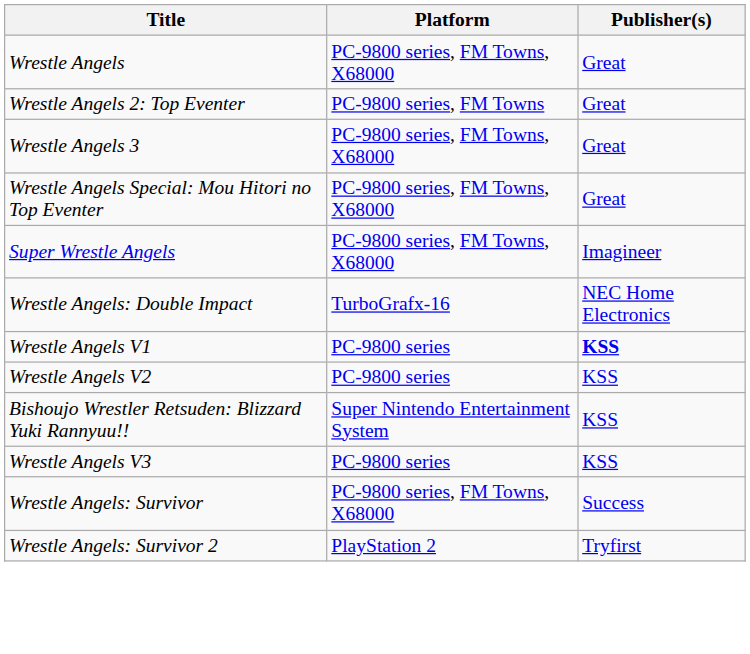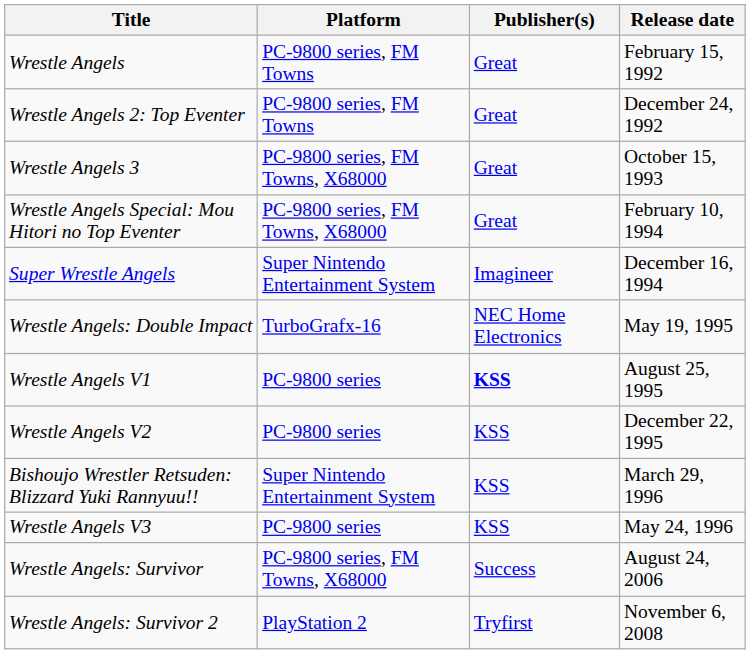 <table class="wikitable">
 <tr>
 <th>Title</th>
 <th>Platform</th>
 <th>Publisher(s)</th>
+<th>Release date</th>
 </tr>
 <tr>
 <td><em>Wrestle Angels</em></td>
-<td><a href='#'>PC-9800 series</a>, <a href='#'>FM Towns</a>, <a href='#'>X68000</a></td>
+<td><a href='#'>PC-9800 series</a>, <a href='#'>FM Towns</a></td>
 <td><a href='#'>Great</a></td>
+<td>February 15, 1992</td>
 </tr>
 <tr>
 <td><em>Wrestle Angels 2: Top Eventer</em></td>
 <td><a href='#'>PC-9800 series</a>, <a href='#'>FM Towns</a></td>
 <td><a href='#'>Great</a></td>
+<td>December 24, 1992</td>
 </tr>
 <tr>
 <td><em>Wrestle Angels 3</em></td>
 <td><a href='#'>PC-9800 series</a>, <a href='#'>FM Towns</a>, <a href='#'>X68000</a></td>
 <td><a href='#'>Great</a></td>
+<td>October 15, 1993</td>
 </tr>
 <tr>
 <td><em>Wrestle Angels Special: Mou Hitori no Top Eventer</em></td>
 <td><a href='#'>PC-9800 series</a>, <a href='#'>FM Towns</a>, <a href='#'>X68000</a></td>
 <td><a href='#'>Great</a></td>
+<td>February 10, 1994</td>
 </tr>
 <tr>
 <td><em><a href='#'>Super Wrestle Angels</a></em></td>
-<td><a href='#'>PC-9800 series</a>, <a href='#'>FM Towns</a>, <a href='#'>X68000</a></td>
+<td><a href='#'>Super Nintendo Entertainment System</a></td>
 <td><a href='#'>Imagineer</a></td>
+<td>December 16, 1994</td>
 </tr>
 <tr>
 <td><em>Wrestle Angels: Double Impact</em></td>
 <td><a href='#'>TurboGrafx-16</a></td>
 <td><a href='#'>NEC Home Electronics</a></td>
+<td>May 19, 1995</td>
 </tr>
 <tr>
 <td><em>Wrestle Angels V1</em></td>
 <td><a href='#'>PC-9800 series</a></td>
 <td><strong><a href='#'>KSS</a></strong></td>
+<td>August 25, 1995</td>
 </tr>
 <tr>
 <td><em>Wrestle Angels V2</em></td>
 <td><a href='#'>PC-9800 series</a></td>
 <td><a href='#'>KSS</a></td>
+<td>December 22, 1995</td>
 </tr>
 <tr>
 <td><em>Bishoujo Wrestler Retsuden: Blizzard Yuki Rannyuu!!</em></td>
 <td><a href='#'>Super Nintendo Entertainment System</a></td>
 <td><a href='#'>KSS</a></td>
+<td>March 29, 1996</td>
 </tr>
 <tr>
 <td><em>Wrestle Angels V3</em></td>
 <td><a href='#'>PC-9800 series</a></td>
 <td><a href='#'>KSS</a></td>
+<td>May 24, 1996</td>
 </tr>
 <tr>
 <td><em>Wrestle Angels: Survivor</em></td>
 <td><a href='#'>PC-9800 series</a>, <a href='#'>FM Towns</a>, <a href='#'>X68000</a></td>
 <td><a href='#'>Success</a></td>
+<td>August 24, 2006</td>
 </tr>
 <tr>
 <td><em>Wrestle Angels: Survivor 2</em></td>
 <td><a href='#'>PlayStation 2</a></td>
 <td><a href='#'>Tryfirst</a></td>
+<td>November 6, 2008</td>
 </tr>
 </table>
